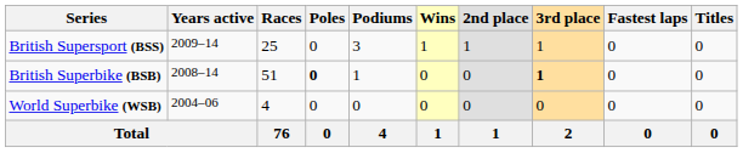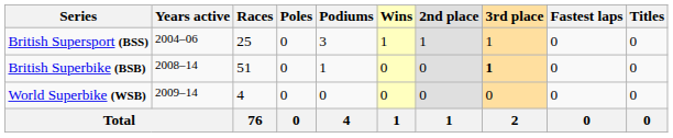 <table class="wikitable">
 <tr>
 <th colspan=2>Series</th>
 <th>Years active</th>
 <th>Races</th>
 <th>Poles</th>
 <th>Podiums</th>
 <td style="background:#ffffbf;"><strong>Wins</strong></td>
 <td style="background:#dfdfdf;"><strong>2nd place</strong></td>
 <td style="background:#ffdf9f;"><strong>3rd place</strong></td>
 <th>Fastest laps</th>
 <th>Titles</th>
 </tr>
 <tr>
 <td colspan=2><a href='#'>British Supersport</a> <small><strong>(BSS)</strong></small></td>
-<td><sup>2009–14</sup></td>
+<td><sup>2004–06</sup></td>
 <td>25</td>
 <td>0</td>
 <td>3</td>
 <td style="background:#ffffbf;">1</td>
 <td style="background:#dfdfdf;">1</td>
 <td style="background:#ffdf9f;">1</td>
 <td>0</td>
 <td>0</td>
 </tr>
 <tr>
 <td colspan=2><a href='#'>British Superbike</a> <small><strong>(BSB)</strong></small></td>
 <td><sup>2008–14</sup></td>
 <td>51</td>
-<td><strong>0</strong></td>
+<td>0</td>
 <td>1</td>
 <td style="background:#ffffbf;">0</td>
 <td style="background:#dfdfdf;">0</td>
 <td style="background:#ffdf9f;"><strong>1</strong></td>
 <td>0</td>
 <td>0</td>
 </tr>
 <tr>
 <td colspan=2><a href='#'>World Superbike</a> <small><strong>(WSB)</strong></small></td>
-<td><sup>2004–06</sup></td>
+<td><sup>2009–14</sup></td>
 <td>4</td>
 <td>0</td>
 <td>0</td>
 <td style="background:#ffffbf;">0</td>
 <td style="background:#dfdfdf;">0</td>
 <td style="background:#ffdf9f;">0</td>
 <td>0</td>
 <td>0</td>
 </tr>
 <tr>
 <th colspan=3>Total</th>
 <th>76</th>
 <th>0</th>
 <th>4</th>
 <th>1</th>
 <th>1</th>
 <th>2</th>
 <th>0</th>
 <th>0</th>
 </tr>
 </table>
